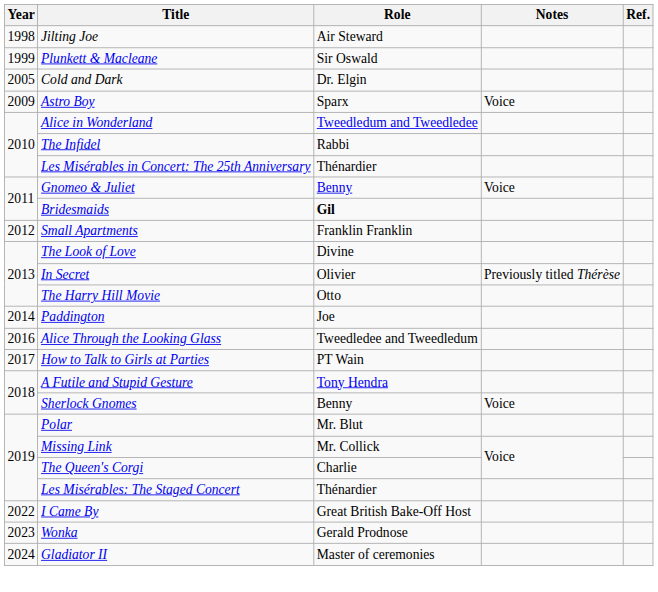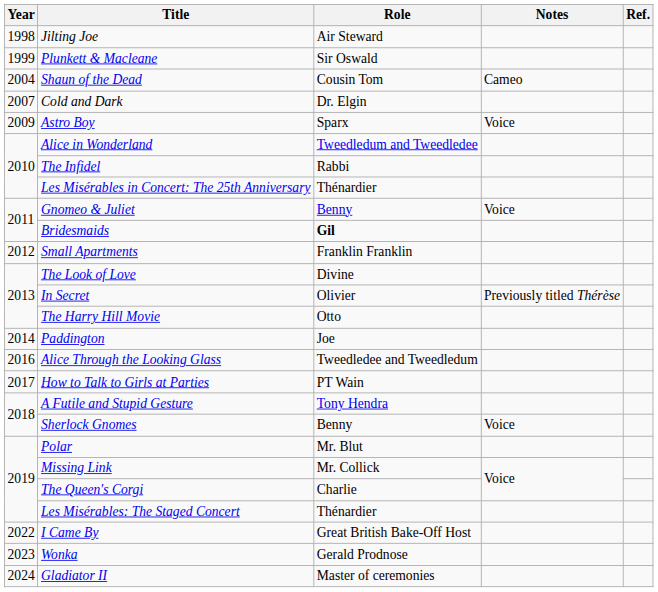 <table class="wikitable sortable">
 <tr>
 <th>Year</th>
 <th>Title</th>
 <th>Role</th>
 <th>Notes</th>
 <th>Ref.</th>
 </tr>
 <tr>
 <td>1998</td>
 <td><em>Jilting Joe</em></td>
 <td>Air Steward</td>
 <td></td>
 <td></td>
 </tr>
 <tr>
 <td>1999</td>
 <td><em><a href='#'>Plunkett & Macleane</a></em></td>
 <td>Sir Oswald</td>
 <td></td>
 <td></td>
 </tr>
 <tr>
-<td>2005</td>
+<td>2004</td>
+<td><em><a href='#'>Shaun of the Dead</a></em></td>
+<td>Cousin Tom</td>
+<td>Cameo</td>
+<td></td>
+</tr>
+<tr>
+<td>2007</td>
 <td><em>Cold and Dark</em></td>
 <td>Dr. Elgin</td>
 <td></td>
 <td></td>
 </tr>
 <tr>
 <td>2009</td>
 <td><em><a href='#'>Astro Boy</a></em></td>
 <td>Sparx</td>
 <td>Voice</td>
 <td></td>
 </tr>
 <tr>
 <td rowspan="3">2010</td>
 <td><em><a href='#'>Alice in Wonderland</a></em></td>
 <td><a href='#'>Tweedledum and Tweedledee</a></td>
 <td></td>
 <td></td>
 </tr>
 <tr>
 <td><em><a href='#'>The Infidel</a></em></td>
 <td>Rabbi</td>
 <td></td>
 <td></td>
 </tr>
 <tr>
 <td><em><a href='#'>Les Misérables in Concert: The 25th Anniversary</a></em></td>
 <td>Thénardier</td>
 <td></td>
 <td></td>
 </tr>
 <tr>
 <td rowspan="2">2011</td>
 <td><em><a href='#'>Gnomeo & Juliet</a></em></td>
 <td><a href='#'>Benny</a></td>
 <td>Voice</td>
 <td></td>
 </tr>
 <tr>
 <td><em><a href='#'>Bridesmaids</a></em></td>
 <td><strong>Gil</strong></td>
 <td></td>
 <td></td>
 </tr>
 <tr>
 <td>2012</td>
 <td><em><a href='#'>Small Apartments</a></em></td>
 <td>Franklin Franklin</td>
 <td></td>
 <td></td>
 </tr>
 <tr>
 <td rowspan="3">2013</td>
 <td><em><a href='#'>The Look of Love</a></em></td>
 <td>Divine</td>
 <td></td>
 <td></td>
 </tr>
 <tr>
 <td><em><a href='#'>In Secret</a></em></td>
 <td>Olivier</td>
 <td>Previously titled <em>Thérèse</em></td>
 <td></td>
 </tr>
 <tr>
 <td><em><a href='#'>The Harry Hill Movie</a></em></td>
 <td>Otto</td>
 <td></td>
 <td></td>
 </tr>
 <tr>
 <td>2014</td>
 <td><em><a href='#'>Paddington</a></em></td>
 <td>Joe</td>
 <td></td>
 <td></td>
 </tr>
 <tr>
 <td>2016</td>
 <td><em><a href='#'>Alice Through the Looking Glass</a></em></td>
 <td>Tweedledee and Tweedledum</td>
 <td></td>
 <td></td>
 </tr>
 <tr>
 <td>2017</td>
 <td><em><a href='#'>How to Talk to Girls at Parties</a></em></td>
 <td>PT Wain</td>
 <td></td>
 <td></td>
 </tr>
 <tr>
 <td rowspan="2">2018</td>
 <td><em><a href='#'>A Futile and Stupid Gesture</a></em></td>
 <td><a href='#'>Tony Hendra</a></td>
 <td></td>
 <td></td>
 </tr>
 <tr>
 <td><em><a href='#'>Sherlock Gnomes</a></em></td>
 <td>Benny</td>
 <td>Voice</td>
 <td></td>
 </tr>
 <tr>
 <td rowspan="4">2019</td>
 <td><em><a href='#'>Polar</a></em></td>
 <td>Mr. Blut</td>
 <td></td>
 <td></td>
 </tr>
 <tr>
 <td><em><a href='#'>Missing Link</a></em></td>
 <td>Mr. Collick</td>
 <td rowspan="2">Voice</td>
 <td></td>
 </tr>
 <tr>
 <td><em><a href='#'>The Queen's Corgi</a></em></td>
 <td>Charlie</td>
 <td></td>
 </tr>
 <tr>
 <td><em><a href='#'>Les Misérables: The Staged Concert</a></em></td>
 <td>Thénardier</td>
 <td></td>
 <td></td>
 </tr>
 <tr>
 <td>2022</td>
 <td><em><a href='#'>I Came By</a></em></td>
 <td>Great British Bake-Off Host</td>
 <td></td>
 <td></td>
 </tr>
 <tr>
 <td>2023</td>
 <td><em><a href='#'>Wonka</a></em></td>
 <td>Gerald Prodnose</td>
 <td></td>
 <td></td>
 </tr>
 <tr>
 <td>2024</td>
 <td><em><a href='#'>Gladiator II</a></em></td>
 <td>Master of ceremonies</td>
 <td></td>
 <td></td>
 </tr>
 </table>
